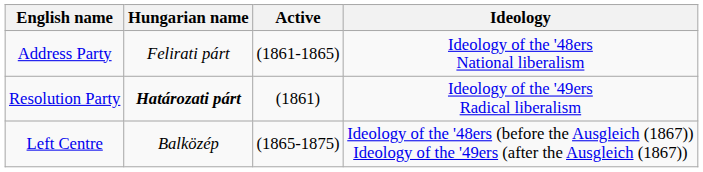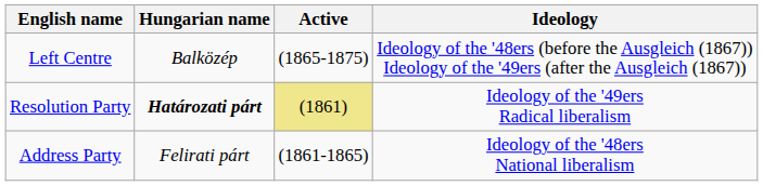 <table class="wikitable sortable" style="margin:0 0 0.5em 1em; text-align:center;">
 <tr>
 <th>English name</th>
 <th>Hungarian name</th>
 <th>Active</th>
 <th>Ideology</th>
 </tr>
 <tr>
+<td><a href='#'>Left Centre</a></td>
+<td><em>Balközép</em></td>
+<td>(1865-1875)</td>
+<td><a href='#'>Ideology of the '48ers</a> (before the <a href='#'>Ausgleich</a> (1867)) <br><a href='#'>Ideology of the '49ers</a> (after the <a href='#'>Ausgleich</a> (1867))</td>
+</tr>
+<tr>
+<td><a href='#'>Resolution Party</a></td>
+<td><strong><em>Határozati párt</em></strong></td>
+<td style="background: khaki;">(1861)</td>
+<td><a href='#'>Ideology of the '49ers</a> <br><a href='#'>Radical liberalism</a></td>
+</tr>
+<tr>
 <td><a href='#'>Address Party</a></td>
 <td><em>Felirati párt</em></td>
 <td>(1861-1865)</td>
 <td><a href='#'>Ideology of the '48ers</a> <br><a href='#'>National liberalism</a></td>
 </tr>
-<tr>
-<td><a href='#'>Resolution Party</a></td>
-<td><strong><em>Határozati párt</em></strong></td>
-<td>(1861)</td>
-<td><a href='#'>Ideology of the '49ers</a> <br><a href='#'>Radical liberalism</a></td>
-</tr>
-<tr>
-<td><a href='#'>Left Centre</a></td>
-<td><em>Balközép</em></td>
-<td>(1865-1875)</td>
-<td><a href='#'>Ideology of the '48ers</a> (before the <a href='#'>Ausgleich</a> (1867)) <br><a href='#'>Ideology of the '49ers</a> (after the <a href='#'>Ausgleich</a> (1867))</td>
-</tr>
 </table>
